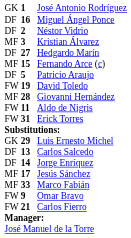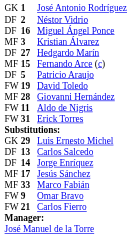 <table style="font-size:90%" cellspacing=0 cellpadding=0 align=center>
 <tr>
 <th width=25></th>
 <th width=25></th>
 </tr>
 <tr>
 <td>GK</td>
 <td><strong>1</strong></td>
 <td> <a href='#'>José Antonio Rodríguez</a></td>
 </tr>
 <tr>
 <td>DF</td>
-<td><strong>16</strong></td>
-<td> <a href='#'>Miguel Ángel Ponce</a></td>
+<td><strong>2</strong></td>
+<td> <a href='#'>Néstor Vidrio</a></td>
 <td></td>
 <td></td>
 </tr>
 <tr>
 <td>DF</td>
-<td><strong>2</strong></td>
-<td> <a href='#'>Néstor Vidrio</a></td>
+<td><strong>16</strong></td>
+<td> <a href='#'>Miguel Ángel Ponce</a></td>
 <td></td>
 <td></td>
 </tr>
 <tr>
 <td>MF</td>
 <td><strong>3</strong></td>
 <td> <a href='#'>Kristian Álvarez</a></td>
 </tr>
 <tr>
 <td>DF</td>
 <td><strong>27</strong></td>
 <td> <a href='#'>Hedgardo Marín</a></td>
 <td></td>
 </tr>
 <tr>
 <td>MF</td>
 <td><strong>15</strong></td>
 <td> <a href='#'>Fernando Arce</a> (<a href='#'>c</a>)</td>
 </tr>
 <tr>
 <td>DF</td>
 <td><strong>5</strong></td>
 <td> <a href='#'>Patricio Araujo</a></td>
 </tr>
 <tr>
 <td>FW</td>
 <td><strong>19</strong></td>
 <td> <a href='#'>David Toledo</a></td>
 <td></td>
 <td></td>
 </tr>
 <tr>
 <td>MF</td>
 <td><strong>28</strong></td>
 <td> <a href='#'>Giovanni Hernández</a></td>
 </tr>
 <tr>
 <td>FW</td>
 <td><strong>11</strong></td>
 <td> <a href='#'>Aldo de Nigris</a></td>
 </tr>
 <tr>
 <td>FW</td>
 <td><strong>31</strong></td>
 <td> <a href='#'>Erick Torres</a></td>
 </tr>
 <tr>
 <td colspan=3><strong>Substitutions:</strong></td>
 </tr>
 <tr>
 <td>GK</td>
 <td><strong>29</strong></td>
 <td> <a href='#'>Luis Ernesto Michel</a></td>
 </tr>
 <tr>
 <td>DF</td>
 <td><strong>13</strong></td>
 <td> <a href='#'>Carlos Salcedo</a></td>
 </tr>
 <tr>
 <td>DF</td>
 <td><strong>14</strong></td>
 <td> <a href='#'>Jorge Enríquez</a></td>
 </tr>
 <tr>
 <td>MF</td>
 <td><strong>17</strong></td>
 <td> <a href='#'>Jesús Sánchez</a></td>
 <td></td>
 <td></td>
 </tr>
 <tr>
 <td>MF</td>
 <td><strong>33</strong></td>
 <td> <a href='#'>Marco Fabián</a></td>
 <td></td>
 <td></td>
 </tr>
 <tr>
 <td>FW</td>
 <td><strong>9</strong></td>
 <td> <a href='#'>Omar Bravo</a></td>
 </tr>
 <tr>
 <td>FW</td>
 <td><strong>21</strong></td>
 <td> <a href='#'>Carlos Fierro</a></td>
 <td></td>
 <td></td>
 </tr>
 <tr>
 <td colspan=3><strong>Manager:</strong></td>
 </tr>
 <tr>
 <td colspan=4> <a href='#'>José Manuel de la Torre</a></td>
 </tr>
 </table>
